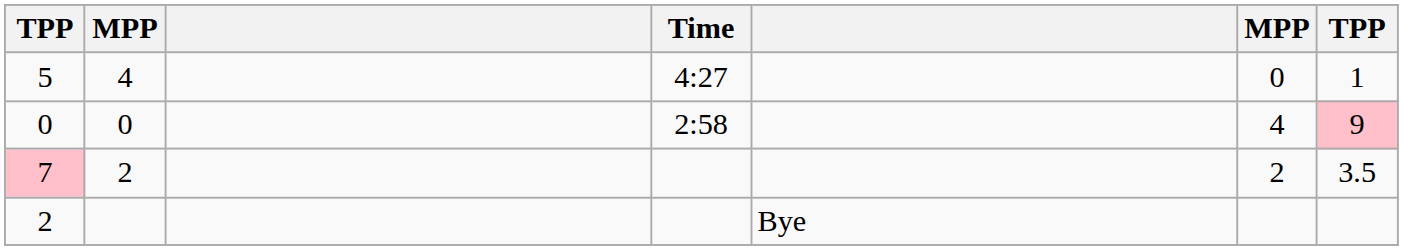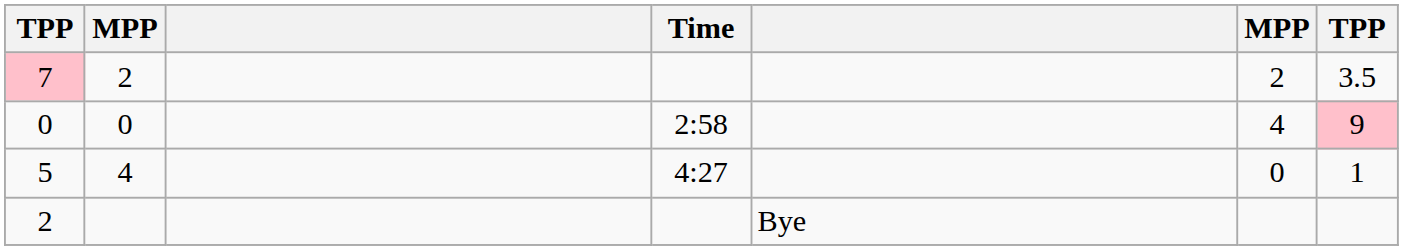 <table class="wikitable" style="text-align: center;" |>
 <tr>
 <th width="35">TPP</th>
 <th width="35">MPP</th>
 <th width="250"></th>
 <th width="45">Time</th>
 <th width="250"></th>
 <th width="35">MPP</th>
 <th width="35">TPP</th>
 </tr>
 <tr>
-<td>5</td>
-<td>4</td>
+<td bgcolor=pink>7</td>
+<td>2</td>
 <td style="text-align:left;"></td>
-<td>4:27</td>
-<td style="text-align:left;"><strong></strong></td>
-<td>0</td>
-<td>1</td>
+<td></td>
+<td style="text-align:left;"></td>
+<td>2</td>
+<td>3.5</td>
 </tr>
 <tr>
 <td>0</td>
 <td>0</td>
 <td style="text-align:left;"><strong></strong></td>
 <td>2:58</td>
 <td style="text-align:left;"></td>
 <td>4</td>
 <td bgcolor=pink>9</td>
 </tr>
 <tr>
-<td bgcolor=pink>7</td>
-<td>2</td>
+<td>5</td>
+<td>4</td>
 <td style="text-align:left;"></td>
-<td></td>
-<td style="text-align:left;"></td>
-<td>2</td>
-<td>3.5</td>
+<td>4:27</td>
+<td style="text-align:left;"><strong></strong></td>
+<td>0</td>
+<td>1</td>
 </tr>
 <tr>
 <td>2</td>
 <td></td>
 <td style="text-align:left;"><strong></strong></td>
 <td></td>
 <td style="text-align:left;">Bye</td>
 <td></td>
 <td></td>
 </tr>
 </table>
